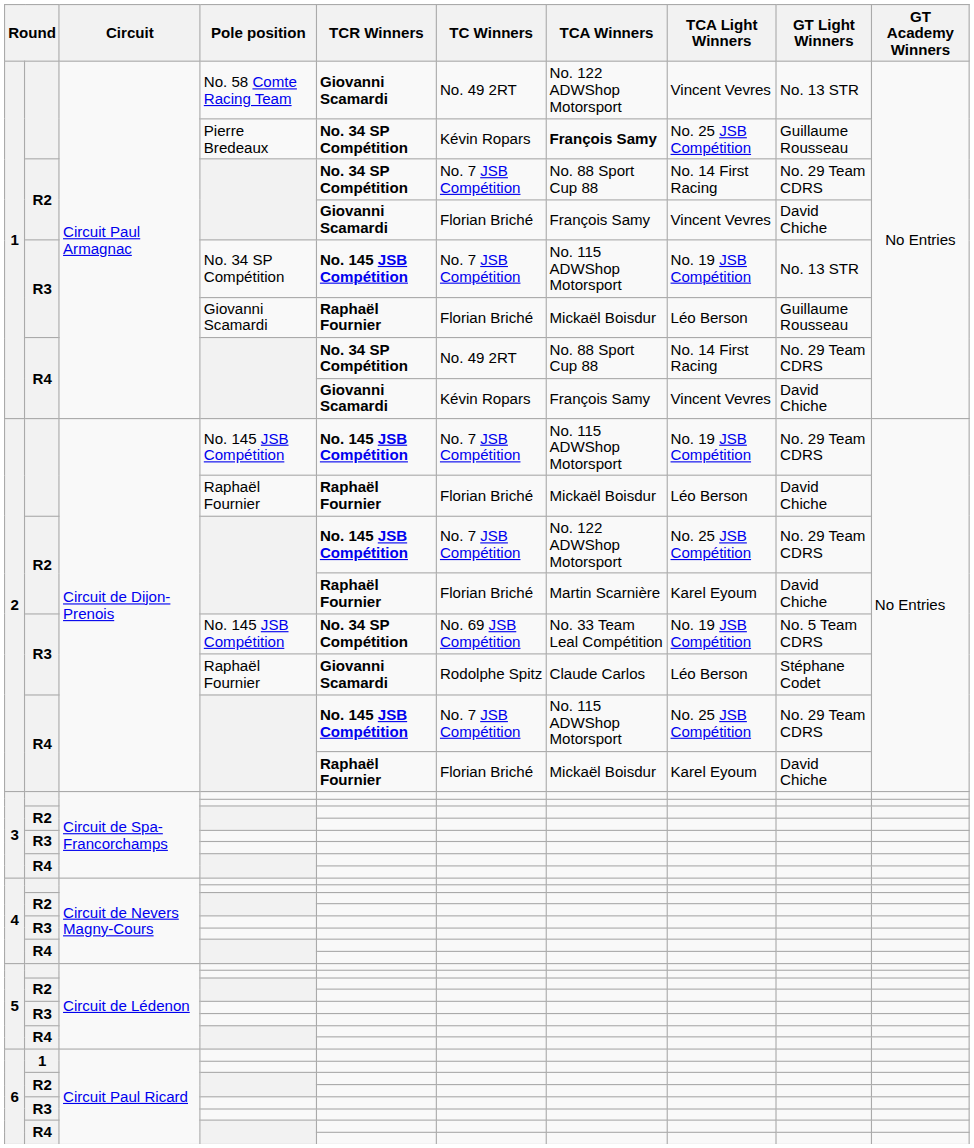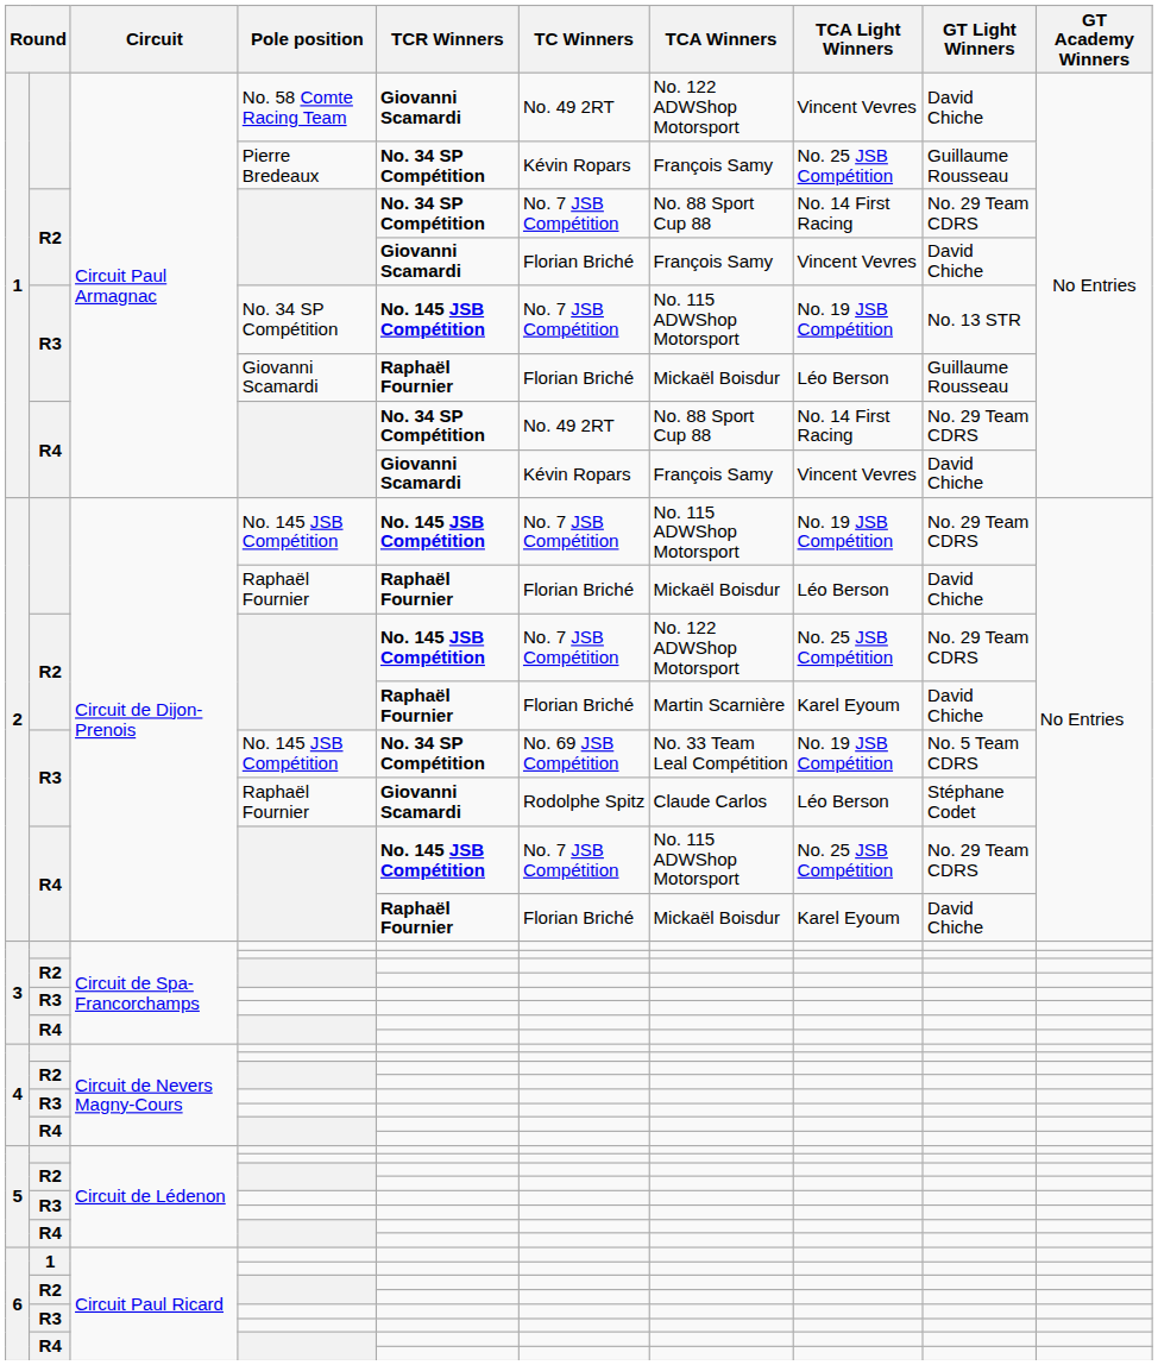 <table class="wikitable" style="font-size:85%;">
 <tr>
 <th colspan="2">Round</th>
 <th>Circuit</th>
 <th>Pole position</th>
 <th>TCR Winners</th>
 <th>TC Winners</th>
 <th>TCA Winners</th>
 <th>TCA Light Winners</th>
 <th>GT Light Winners</th>
 <th>GT Academy Winners</th>
 </tr>
 <tr>
 <th rowspan=8>1</th>
 <th rowspan=2></th>
 <td rowspan=8> <a href='#'>Circuit Paul Armagnac</a></td>
 <td> No. 58 <a href='#'>Comte Racing Team</a></td>
 <td><strong> Giovanni Scamardi</strong></td>
 <td> No. 49 2RT</td>
 <td> No. 122 ADWShop Motorsport</td>
 <td> Vincent Vevres</td>
-<td> No. 13 STR</td>
+<td> David Chiche</td>
 <td rowspan="8" align="center">No Entries</td>
 </tr>
 <tr>
 <td> Pierre Bredeaux</td>
 <td><strong> No. 34 SP Compétition</strong></td>
 <td> Kévin Ropars</td>
-<td><strong> François Samy</strong></td>
+<td> François Samy</td>
 <td> No. 25 <a href='#'>JSB Compétition</a></td>
 <td> Guillaume Rousseau</td>
 </tr>
 <tr>
 <th rowspan=2>R2</th>
 <th rowspan=2></th>
 <td><strong> No. 34 SP Compétition</strong></td>
 <td> No. 7 <a href='#'>JSB Compétition</a></td>
 <td> No. 88 Sport Cup 88</td>
 <td> No. 14 First Racing</td>
 <td> No. 29 Team CDRS</td>
 </tr>
 <tr>
 <td><strong> Giovanni Scamardi</strong></td>
 <td> Florian Briché</td>
 <td> François Samy</td>
 <td> Vincent Vevres</td>
 <td> David Chiche</td>
 </tr>
 <tr>
 <th rowspan=2>R3</th>
 <td> No. 34 SP Compétition</td>
 <td><strong> No. 145 <a href='#'>JSB Compétition</a></strong></td>
 <td> No. 7 <a href='#'>JSB Compétition</a></td>
 <td> No. 115 ADWShop Motorsport</td>
 <td> No. 19 <a href='#'>JSB Compétition</a></td>
 <td> No. 13 STR</td>
 </tr>
 <tr>
 <td> Giovanni Scamardi</td>
 <td><strong> Raphaël Fournier</strong></td>
 <td> Florian Briché</td>
 <td> Mickaël Boisdur</td>
 <td> Léo Berson</td>
 <td> Guillaume Rousseau</td>
 </tr>
 <tr>
 <th rowspan=2>R4</th>
 <th rowspan=2></th>
 <td><strong> No. 34 SP Compétition</strong></td>
 <td> No. 49 2RT</td>
 <td> No. 88 Sport Cup 88</td>
 <td> No. 14 First Racing</td>
 <td> No. 29 Team CDRS</td>
 </tr>
 <tr>
 <td><strong> Giovanni Scamardi</strong></td>
 <td> Kévin Ropars</td>
 <td> François Samy</td>
 <td> Vincent Vevres</td>
 <td> David Chiche</td>
 </tr>
 <tr>
 <th rowspan=8>2</th>
 <th rowspan=2></th>
 <td rowspan=8> <a href='#'>Circuit de Dijon-Prenois</a></td>
 <td> No. 145 <a href='#'>JSB Compétition</a></td>
 <td><strong> No. 145 <a href='#'>JSB Compétition</a></strong></td>
 <td> No. 7 <a href='#'>JSB Compétition</a></td>
 <td> No. 115 ADWShop Motorsport</td>
 <td> No. 19 <a href='#'>JSB Compétition</a></td>
 <td> No. 29 Team CDRS</td>
 <td rowspan="8">No Entries</td>
 </tr>
 <tr>
 <td> Raphaël Fournier</td>
 <td><strong> Raphaël Fournier</strong></td>
 <td> Florian Briché</td>
 <td> Mickaël Boisdur</td>
 <td> Léo Berson</td>
 <td> David Chiche</td>
 </tr>
 <tr>
 <th rowspan=2>R2</th>
 <th rowspan=2></th>
 <td><strong> No. 145 <a href='#'>JSB Compétition</a></strong></td>
 <td> No. 7 <a href='#'>JSB Compétition</a></td>
 <td> No. 122 ADWShop Motorsport</td>
 <td> No. 25 <a href='#'>JSB Compétition</a></td>
 <td> No. 29 Team CDRS</td>
 </tr>
 <tr>
 <td><strong> Raphaël Fournier</strong></td>
 <td> Florian Briché</td>
 <td> Martin Scarnière</td>
 <td> Karel Eyoum</td>
 <td> David Chiche</td>
 </tr>
 <tr>
 <th rowspan=2>R3</th>
 <td> No. 145 <a href='#'>JSB Compétition</a></td>
 <td><strong> No. 34 SP Compétition</strong></td>
 <td> No. 69 <a href='#'>JSB Compétition</a></td>
 <td> No. 33 Team Leal Compétition</td>
 <td> No. 19 <a href='#'>JSB Compétition</a></td>
 <td> No. 5 Team CDRS</td>
 </tr>
 <tr>
 <td> Raphaël Fournier</td>
 <td><strong> Giovanni Scamardi</strong></td>
 <td> Rodolphe Spitz</td>
 <td> Claude Carlos</td>
 <td> Léo Berson</td>
 <td> Stéphane Codet</td>
 </tr>
 <tr>
 <th rowspan=2>R4</th>
 <th rowspan=2></th>
 <td><strong> No. 145 <a href='#'>JSB Compétition</a></strong></td>
 <td> No. 7 <a href='#'>JSB Compétition</a></td>
 <td> No. 115 ADWShop Motorsport</td>
 <td> No. 25 <a href='#'>JSB Compétition</a></td>
 <td> No. 29 Team CDRS</td>
 </tr>
 <tr>
 <td><strong> Raphaël Fournier</strong></td>
 <td> Florian Briché</td>
 <td> Mickaël Boisdur</td>
 <td> Karel Eyoum</td>
 <td> David Chiche</td>
 </tr>
 <tr>
 <th rowspan=8>3</th>
 <th rowspan=2></th>
 <td rowspan=8> <a href='#'>Circuit de Spa-Francorchamps</a></td>
 <td></td>
 <td></td>
 <td></td>
 <td></td>
 <td></td>
 <td></td>
 <td></td>
 </tr>
 <tr>
 <td></td>
 <td></td>
 <td></td>
 <td></td>
 <td></td>
 <td></td>
 <td></td>
 </tr>
 <tr>
 <th rowspan=2>R2</th>
 <th rowspan=2></th>
 <td></td>
 <td></td>
 <td></td>
 <td></td>
 <td></td>
 <td></td>
 </tr>
 <tr>
 <td></td>
 <td></td>
 <td></td>
 <td></td>
 <td></td>
 <td></td>
 </tr>
 <tr>
 <th rowspan=2>R3</th>
 <td></td>
 <td></td>
 <td></td>
 <td></td>
 <td></td>
 <td></td>
 <td></td>
 </tr>
 <tr>
 <td></td>
 <td></td>
 <td></td>
 <td></td>
 <td></td>
 <td></td>
 <td></td>
 </tr>
 <tr>
 <th rowspan=2>R4</th>
 <th rowspan=2></th>
 <td></td>
 <td></td>
 <td></td>
 <td></td>
 <td></td>
 <td></td>
 </tr>
 <tr>
 <td></td>
 <td></td>
 <td></td>
 <td></td>
 <td></td>
 <td></td>
 </tr>
 <tr>
 <th rowspan=8>4</th>
 <th rowspan=2></th>
 <td rowspan=8> <a href='#'>Circuit de Nevers Magny-Cours</a></td>
 <td></td>
 <td></td>
 <td></td>
 <td></td>
 <td></td>
 <td></td>
 <td></td>
 </tr>
 <tr>
 <td></td>
 <td></td>
 <td></td>
 <td></td>
 <td></td>
 <td></td>
 <td></td>
 </tr>
 <tr>
 <th rowspan=2>R2</th>
 <th rowspan=2></th>
 <td></td>
 <td></td>
 <td></td>
 <td></td>
 <td></td>
 <td></td>
 </tr>
 <tr>
 <td></td>
 <td></td>
 <td></td>
 <td></td>
 <td></td>
 <td></td>
 </tr>
 <tr>
 <th rowspan=2>R3</th>
 <td></td>
 <td></td>
 <td></td>
 <td></td>
 <td></td>
 <td></td>
 <td></td>
 </tr>
 <tr>
 <td></td>
 <td></td>
 <td></td>
 <td></td>
 <td></td>
 <td></td>
 <td></td>
 </tr>
 <tr>
 <th rowspan=2>R4</th>
 <th rowspan=2></th>
 <td></td>
 <td></td>
 <td></td>
 <td></td>
 <td></td>
 <td></td>
 </tr>
 <tr>
 <td></td>
 <td></td>
 <td></td>
 <td></td>
 <td></td>
 <td></td>
 </tr>
 <tr>
 <th rowspan=8>5</th>
 <th rowspan=2></th>
 <td rowspan=8> <a href='#'>Circuit de Lédenon</a></td>
 <td></td>
 <td></td>
 <td></td>
 <td></td>
 <td></td>
 <td></td>
 <td></td>
 </tr>
 <tr>
 <td></td>
 <td></td>
 <td></td>
 <td></td>
 <td></td>
 <td></td>
 <td></td>
 </tr>
 <tr>
 <th rowspan=2>R2</th>
 <th rowspan=2></th>
 <td></td>
 <td></td>
 <td></td>
 <td></td>
 <td></td>
 <td></td>
 </tr>
 <tr>
 <td></td>
 <td></td>
 <td></td>
 <td></td>
 <td></td>
 <td></td>
 </tr>
 <tr>
 <th rowspan=2>R3</th>
 <td></td>
 <td></td>
 <td></td>
 <td></td>
 <td></td>
 <td></td>
 <td></td>
 </tr>
 <tr>
 <td></td>
 <td></td>
 <td></td>
 <td></td>
 <td></td>
 <td></td>
 <td></td>
 </tr>
 <tr>
 <th rowspan=2>R4</th>
 <th rowspan=2></th>
 <td></td>
 <td></td>
 <td></td>
 <td></td>
 <td></td>
 <td></td>
 </tr>
 <tr>
 <td></td>
 <td></td>
 <td></td>
 <td></td>
 <td></td>
 <td></td>
 </tr>
 <tr>
 <th rowspan=8>6</th>
 <th rowspan=2>1</th>
 <td rowspan=8> <a href='#'>Circuit Paul Ricard</a></td>
 <td></td>
 <td></td>
 <td></td>
 <td></td>
 <td></td>
 <td></td>
 <td></td>
 </tr>
 <tr>
 <td></td>
 <td></td>
 <td></td>
 <td></td>
 <td></td>
 <td></td>
 <td></td>
 </tr>
 <tr>
 <th rowspan=2>R2</th>
 <th rowspan=2></th>
 <td></td>
 <td></td>
 <td></td>
 <td></td>
 <td></td>
 <td></td>
 </tr>
 <tr>
 <td></td>
 <td></td>
 <td></td>
 <td></td>
 <td></td>
 <td></td>
 </tr>
 <tr>
 <th rowspan=2>R3</th>
 <td></td>
 <td></td>
 <td></td>
 <td></td>
 <td></td>
 <td></td>
 <td></td>
 </tr>
 <tr>
 <td></td>
 <td></td>
 <td></td>
 <td></td>
 <td></td>
 <td></td>
 <td></td>
 </tr>
 <tr>
 <th rowspan=2>R4</th>
 <th rowspan=2></th>
 <td></td>
 <td></td>
 <td></td>
 <td></td>
 <td></td>
 <td></td>
 </tr>
 <tr>
 <td></td>
 <td></td>
 <td></td>
 <td></td>
 <td></td>
 <td></td>
 </tr>
 <tr>
 </tr>
 </table>
